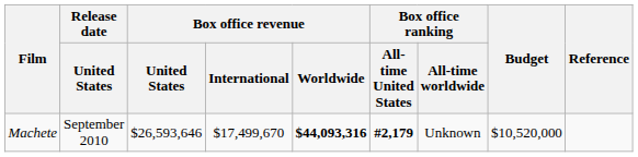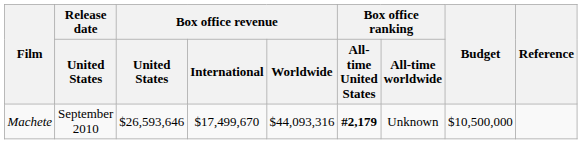 <table class="wikitable">
 <tr>
 <th rowspan=2>Film</th>
 <th>Release date</th>
 <th colspan="3">Box office revenue</th>
 <th colspan=2 text="wrap">Box office ranking</th>
 <th rowspan=2 style="text-align: center">Budget</th>
 <th rowspan=2 style="text-align: center">Reference</th>
 </tr>
 <tr>
 <th>United States</th>
 <th>United States</th>
 <th>International</th>
 <th>Worldwide</th>
 <th>All-time United States</th>
 <th>All-time worldwide</th>
 </tr>
 <tr>
 <td><em>Machete</em></td>
 <td style="text-align: center">September 2010</td>
 <td style="text-align: center">$26,593,646</td>
 <td style="text-align: center">$17,499,670</td>
-<td style="text-align: center"><strong>$44,093,316</strong></td>
+<td style="text-align: center">$44,093,316</td>
 <td style="text-align: center"><strong>#2,179</strong></td>
 <td style="text-align: center">Unknown</td>
-<td style="text-align: center">$10,520,000</td>
+<td style="text-align: center">$10,500,000</td>
 <td style="text-align: center"></td>
 </tr>
 </table>
